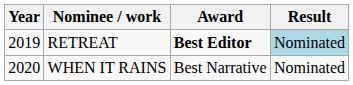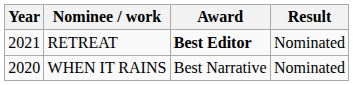 <table class="wikitable">
 <tr>
 <th>Year</th>
 <th>Nominee / work</th>
 <th>Award</th>
 <th>Result</th>
 </tr>
 <tr>
-<td>2019</td>
+<td>2021</td>
 <td>RETREAT</td>
 <td><strong>Best Editor</strong></td>
-<td style="background: lightblue;">Nominated</td>
+<td>Nominated</td>
 </tr>
 <tr>
 <td>2020</td>
 <td>WHEN IT RAINS</td>
 <td>Best Narrative</td>
 <td>Nominated</td>
 </tr>
 </table>
